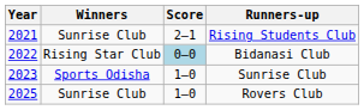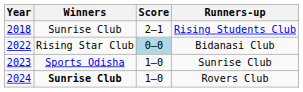 <table class="wikitable" style="text-align:center;">
 <tr>
 <th scope="col">Year</th>
 <th scope="col">Winners</th>
 <th scope="col">Score</th>
 <th scope="col">Runners-up</th>
 </tr>
 <tr>
-<td><a href='#'>2021</a></td>
+<td><a href='#'>2018</a></td>
 <td>Sunrise Club</td>
 <td>2–1</td>
 <td><a href='#'>Rising Students Club</a></td>
 </tr>
 <tr>
 <td><a href='#'>2022</a></td>
 <td>Rising Star Club</td>
 <td style="background: lightblue;">0–0 </td>
 <td>Bidanasi Club</td>
 </tr>
 <tr>
 <td><a href='#'>2023</a></td>
 <td><a href='#'>Sports Odisha</a></td>
 <td>1–0</td>
 <td>Sunrise Club</td>
 </tr>
 <tr>
-<td><a href='#'>2025</a></td>
-<td>Sunrise Club</td>
+<td><a href='#'>2024</a></td>
+<td><strong>Sunrise Club</strong></td>
 <td>1–0</td>
 <td>Rovers Club</td>
 </tr>
 </table>
